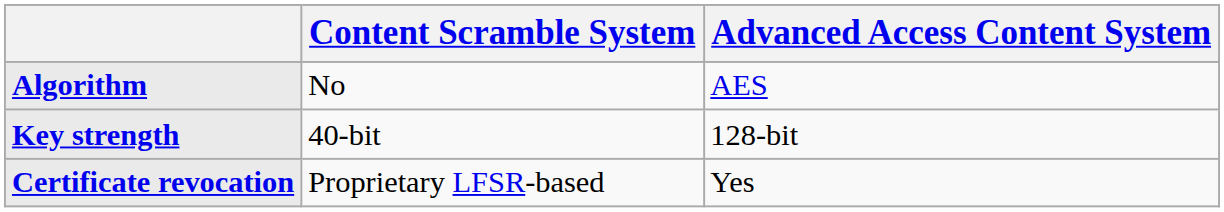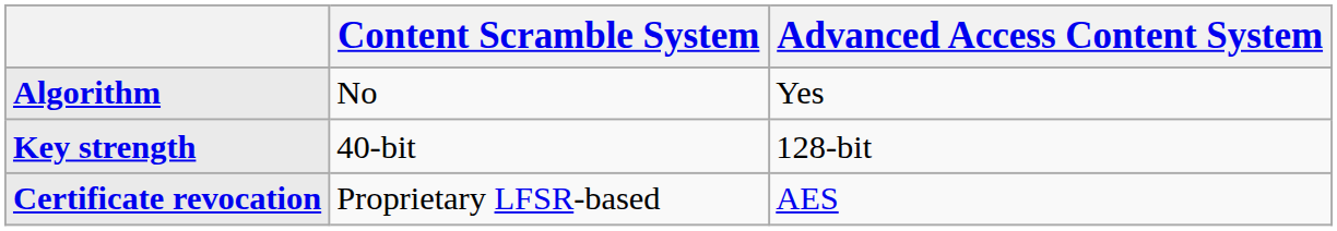 <table class="wikitable">
 <tr style="background:Gainsboro;font-size: 115%;height:30px;">
 <th></th>
 <th><a href='#'>Content Scramble System</a></th>
 <th><a href='#'>Advanced Access Content System</a></th>
 </tr>
 <tr>
 <td style="background:#EAEAEA;"><strong><a href='#'>Algorithm</a></strong></td>
 <td>No</td>
-<td><a href='#'>AES</a></td>
+<td>Yes</td>
 </tr>
 <tr>
 <td style="background:#EAEAEA;"><strong><a href='#'>Key strength</a></strong></td>
 <td>40-bit</td>
 <td>128-bit</td>
 </tr>
 <tr>
 <td style="background:#EAEAEA;"><strong><a href='#'>Certificate revocation</a></strong></td>
 <td>Proprietary <a href='#'>LFSR</a>-based</td>
-<td>Yes</td>
+<td><a href='#'>AES</a></td>
 </tr>
 </table>
